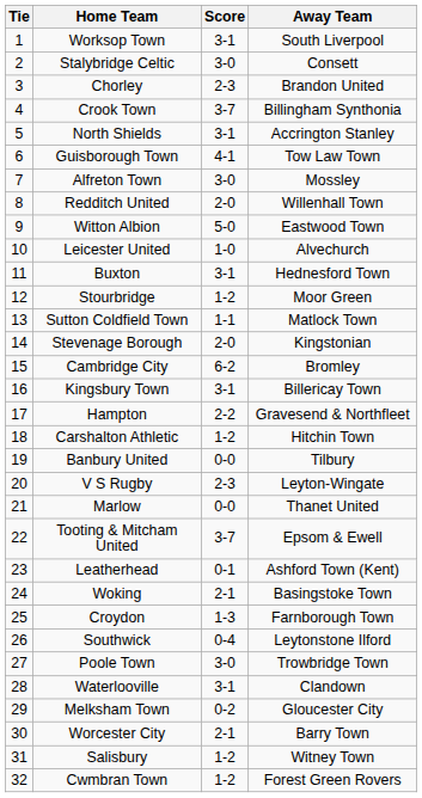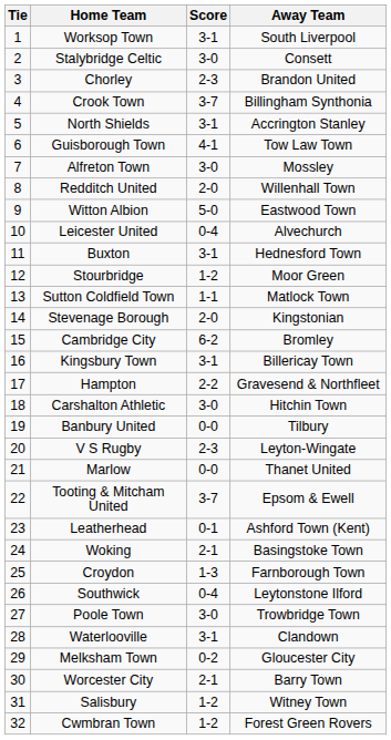 <table class="wikitable" style="text-align:center;">
 <tr>
 <th width=20>Tie</th>
 <th width=175>Home Team</th>
 <th width=20>Score</th>
 <th width=175>Away Team</th>
 </tr>
 <tr>
 <td>1</td>
 <td>Worksop Town</td>
 <td>3-1</td>
 <td>South Liverpool</td>
 </tr>
 <tr>
 <td>2</td>
 <td>Stalybridge Celtic</td>
 <td>3-0</td>
 <td>Consett</td>
 </tr>
 <tr>
 <td>3</td>
 <td>Chorley</td>
 <td>2-3</td>
 <td>Brandon United</td>
 </tr>
 <tr>
 <td>4</td>
 <td>Crook Town</td>
 <td>3-7</td>
 <td>Billingham Synthonia</td>
 </tr>
 <tr>
 <td>5</td>
 <td>North Shields</td>
 <td>3-1</td>
 <td>Accrington Stanley</td>
 </tr>
 <tr>
 <td>6</td>
 <td>Guisborough Town</td>
 <td>4-1</td>
 <td>Tow Law Town</td>
 </tr>
 <tr>
 <td>7</td>
 <td>Alfreton Town</td>
 <td>3-0</td>
 <td>Mossley</td>
 </tr>
 <tr>
 <td>8</td>
 <td>Redditch United</td>
 <td>2-0</td>
 <td>Willenhall Town</td>
 </tr>
 <tr>
 <td>9</td>
 <td>Witton Albion</td>
 <td>5-0</td>
 <td>Eastwood Town</td>
 </tr>
 <tr>
 <td>10</td>
 <td>Leicester United</td>
-<td>1-0</td>
+<td>0-4</td>
 <td>Alvechurch</td>
 </tr>
 <tr>
 <td>11</td>
 <td>Buxton</td>
 <td>3-1</td>
 <td>Hednesford Town</td>
 </tr>
 <tr>
 <td>12</td>
 <td>Stourbridge</td>
 <td>1-2</td>
 <td>Moor Green</td>
 </tr>
 <tr>
 <td>13</td>
 <td>Sutton Coldfield Town</td>
 <td>1-1</td>
 <td>Matlock Town</td>
 </tr>
 <tr>
 <td>14</td>
 <td>Stevenage Borough</td>
 <td>2-0</td>
 <td>Kingstonian</td>
 </tr>
 <tr>
 <td>15</td>
 <td>Cambridge City</td>
 <td>6-2</td>
 <td>Bromley</td>
 </tr>
 <tr>
 <td>16</td>
 <td>Kingsbury Town</td>
 <td>3-1</td>
 <td>Billericay Town</td>
 </tr>
 <tr>
 <td>17</td>
 <td>Hampton</td>
 <td>2-2</td>
 <td>Gravesend & Northfleet</td>
 </tr>
 <tr>
 <td>18</td>
 <td>Carshalton Athletic</td>
-<td>1-2</td>
+<td>3-0</td>
 <td>Hitchin Town</td>
 </tr>
 <tr>
 <td>19</td>
 <td>Banbury United</td>
 <td>0-0</td>
 <td>Tilbury</td>
 </tr>
 <tr>
 <td>20</td>
 <td>V S Rugby</td>
 <td>2-3</td>
 <td>Leyton-Wingate</td>
 </tr>
 <tr>
 <td>21</td>
 <td>Marlow</td>
 <td>0-0</td>
 <td>Thanet United</td>
 </tr>
 <tr>
 <td>22</td>
 <td>Tooting & Mitcham United</td>
 <td>3-7</td>
 <td>Epsom & Ewell</td>
 </tr>
 <tr>
 <td>23</td>
 <td>Leatherhead</td>
 <td>0-1</td>
 <td>Ashford Town (Kent)</td>
 </tr>
 <tr>
 <td>24</td>
 <td>Woking</td>
 <td>2-1</td>
 <td>Basingstoke Town</td>
 </tr>
 <tr>
 <td>25</td>
 <td>Croydon</td>
 <td>1-3</td>
 <td>Farnborough Town</td>
 </tr>
 <tr>
 <td>26</td>
 <td>Southwick</td>
 <td>0-4</td>
 <td>Leytonstone Ilford</td>
 </tr>
 <tr>
 <td>27</td>
 <td>Poole Town</td>
 <td>3-0</td>
 <td>Trowbridge Town</td>
 </tr>
 <tr>
 <td>28</td>
 <td>Waterlooville</td>
 <td>3-1</td>
 <td>Clandown</td>
 </tr>
 <tr>
 <td>29</td>
 <td>Melksham Town</td>
 <td>0-2</td>
 <td>Gloucester City</td>
 </tr>
 <tr>
 <td>30</td>
 <td>Worcester City</td>
 <td>2-1</td>
 <td>Barry Town</td>
 </tr>
 <tr>
 <td>31</td>
 <td>Salisbury</td>
 <td>1-2</td>
 <td>Witney Town</td>
 </tr>
 <tr>
 <td>32</td>
 <td>Cwmbran Town</td>
 <td>1-2</td>
 <td>Forest Green Rovers</td>
 </tr>
 </table>
